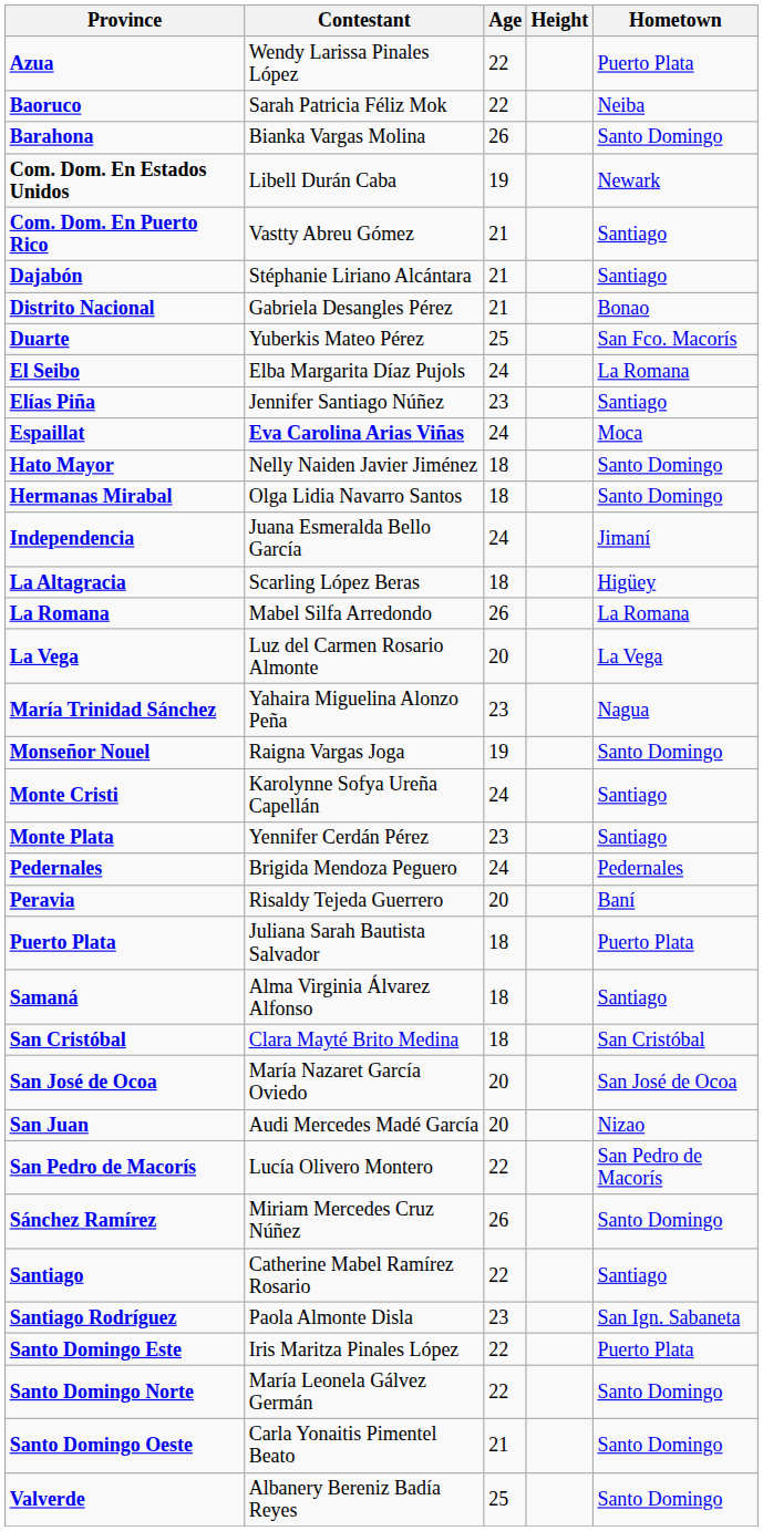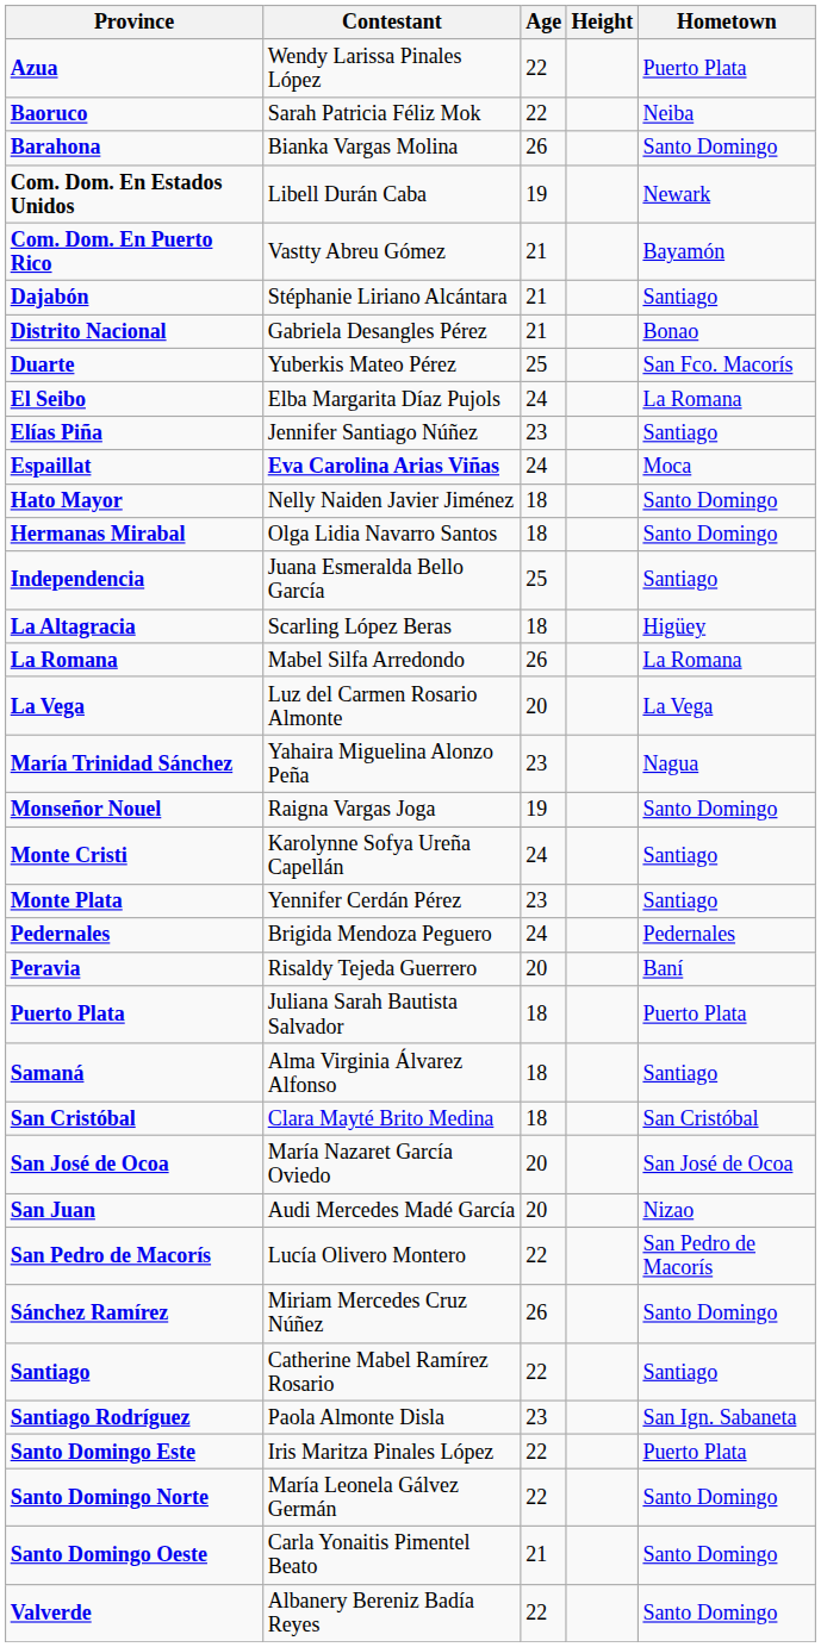 <table class="sortable wikitable">
 <tr>
 <th>Province</th>
 <th>Contestant</th>
 <th>Age</th>
 <th>Height</th>
 <th>Hometown</th>
 </tr>
 <tr>
 <td><strong><a href='#'>Azua</a></strong></td>
 <td>Wendy Larissa Pinales López</td>
 <td>22</td>
 <td></td>
 <td><a href='#'>Puerto Plata</a></td>
 </tr>
 <tr>
 <td><strong><a href='#'>Baoruco</a></strong></td>
 <td>Sarah Patricia Féliz Mok</td>
 <td>22</td>
 <td></td>
 <td><a href='#'>Neiba</a></td>
 </tr>
 <tr>
 <td><strong><a href='#'>Barahona</a></strong></td>
 <td>Bianka Vargas Molina</td>
 <td>26</td>
 <td></td>
 <td><a href='#'>Santo Domingo</a></td>
 </tr>
 <tr>
 <td><strong>Com. Dom. En Estados Unidos</strong></td>
 <td>Libell Durán Caba</td>
 <td>19</td>
 <td></td>
 <td><a href='#'>Newark</a></td>
 </tr>
 <tr>
 <td><strong><a href='#'>Com. Dom. En Puerto Rico</a></strong></td>
 <td>Vastty Abreu Gómez</td>
 <td>21</td>
 <td></td>
-<td><a href='#'>Santiago</a></td>
+<td><a href='#'>Bayamón</a></td>
 </tr>
 <tr>
 <td><strong><a href='#'>Dajabón</a></strong></td>
 <td>Stéphanie Liriano Alcántara</td>
 <td>21</td>
 <td></td>
 <td><a href='#'>Santiago</a></td>
 </tr>
 <tr>
 <td><strong><a href='#'>Distrito Nacional</a></strong></td>
 <td>Gabriela Desangles Pérez</td>
 <td>21</td>
 <td></td>
 <td><a href='#'>Bonao</a></td>
 </tr>
 <tr>
 <td><strong><a href='#'>Duarte</a></strong></td>
 <td>Yuberkis Mateo Pérez</td>
 <td>25</td>
 <td></td>
 <td><a href='#'>San Fco. Macorís</a></td>
 </tr>
 <tr>
 <td><strong><a href='#'>El Seibo</a></strong></td>
 <td>Elba Margarita Díaz Pujols</td>
 <td>24</td>
 <td></td>
 <td><a href='#'>La Romana</a></td>
 </tr>
 <tr>
 <td><strong><a href='#'>Elías Piña</a></strong></td>
 <td>Jennifer Santiago Núñez</td>
 <td>23</td>
 <td></td>
 <td><a href='#'>Santiago</a></td>
 </tr>
 <tr>
 <td><strong><a href='#'>Espaillat</a></strong></td>
 <td><strong><a href='#'>Eva Carolina Arias Viñas</a></strong></td>
 <td>24</td>
 <td></td>
 <td><a href='#'>Moca</a></td>
 </tr>
 <tr>
 <td><strong><a href='#'>Hato Mayor</a></strong></td>
 <td>Nelly Naiden Javier Jiménez</td>
 <td>18</td>
 <td></td>
 <td><a href='#'>Santo Domingo</a></td>
 </tr>
 <tr>
 <td><strong><a href='#'>Hermanas Mirabal</a></strong></td>
 <td>Olga Lidia Navarro Santos</td>
 <td>18</td>
 <td></td>
 <td><a href='#'>Santo Domingo</a></td>
 </tr>
 <tr>
 <td><strong><a href='#'>Independencia</a></strong></td>
 <td>Juana Esmeralda Bello García</td>
-<td>24</td>
+<td>25</td>
 <td></td>
-<td><a href='#'>Jimaní</a></td>
+<td><a href='#'>Santiago</a></td>
 </tr>
 <tr>
 <td><strong><a href='#'>La Altagracia</a></strong></td>
 <td>Scarling López Beras</td>
 <td>18</td>
 <td></td>
 <td><a href='#'>Higüey</a></td>
 </tr>
 <tr>
 <td><strong><a href='#'>La Romana</a></strong></td>
 <td>Mabel Silfa Arredondo</td>
 <td>26</td>
 <td></td>
 <td><a href='#'>La Romana</a></td>
 </tr>
 <tr>
 <td><strong><a href='#'>La Vega</a></strong></td>
 <td>Luz del Carmen Rosario Almonte</td>
 <td>20</td>
 <td></td>
 <td><a href='#'>La Vega</a></td>
 </tr>
 <tr>
 <td><strong><a href='#'>María Trinidad Sánchez</a></strong></td>
 <td>Yahaira Miguelina Alonzo Peña</td>
 <td>23</td>
 <td></td>
 <td><a href='#'>Nagua</a></td>
 </tr>
 <tr>
 <td><strong><a href='#'>Monseñor Nouel</a></strong></td>
 <td>Raigna Vargas Joga</td>
 <td>19</td>
 <td></td>
 <td><a href='#'>Santo Domingo</a></td>
 </tr>
 <tr>
 <td><strong><a href='#'>Monte Cristi</a></strong></td>
 <td>Karolynne Sofya Ureña Capellán</td>
 <td>24</td>
 <td></td>
 <td><a href='#'>Santiago</a></td>
 </tr>
 <tr>
 <td><strong><a href='#'>Monte Plata</a></strong></td>
 <td>Yennifer Cerdán Pérez</td>
 <td>23</td>
 <td></td>
 <td><a href='#'>Santiago</a></td>
 </tr>
 <tr>
 <td><strong><a href='#'>Pedernales</a></strong></td>
 <td>Brigida Mendoza Peguero</td>
 <td>24</td>
 <td></td>
 <td><a href='#'>Pedernales</a></td>
 </tr>
 <tr>
 <td><strong><a href='#'>Peravia</a> </strong></td>
 <td>Risaldy Tejeda Guerrero</td>
 <td>20</td>
 <td></td>
 <td><a href='#'>Baní</a></td>
 </tr>
 <tr>
 <td><strong><a href='#'>Puerto Plata</a></strong></td>
 <td>Juliana Sarah Bautista Salvador</td>
 <td>18</td>
 <td></td>
 <td><a href='#'>Puerto Plata</a></td>
 </tr>
 <tr>
 <td><strong><a href='#'>Samaná</a></strong></td>
 <td>Alma Virginia Álvarez Alfonso</td>
 <td>18</td>
 <td></td>
 <td><a href='#'>Santiago</a></td>
 </tr>
 <tr>
 <td><strong><a href='#'>San Cristóbal</a></strong></td>
 <td><a href='#'>Clara Mayté Brito Medina</a></td>
 <td>18</td>
 <td></td>
 <td><a href='#'>San Cristóbal</a></td>
 </tr>
 <tr>
 <td><strong><a href='#'>San José de Ocoa</a></strong></td>
 <td>María Nazaret García Oviedo</td>
 <td>20</td>
 <td></td>
 <td><a href='#'>San José de Ocoa</a></td>
 </tr>
 <tr>
 <td><strong><a href='#'>San Juan</a></strong></td>
 <td>Audi Mercedes Madé García</td>
 <td>20</td>
 <td></td>
 <td><a href='#'>Nizao</a></td>
 </tr>
 <tr>
 <td><strong><a href='#'>San Pedro de Macorís</a></strong></td>
 <td>Lucía Olivero Montero</td>
 <td>22</td>
 <td></td>
 <td><a href='#'>San Pedro de Macorís</a></td>
 </tr>
 <tr>
 <td><strong><a href='#'>Sánchez Ramírez</a></strong></td>
 <td>Miriam Mercedes Cruz Núñez</td>
 <td>26</td>
 <td></td>
 <td><a href='#'>Santo Domingo</a></td>
 </tr>
 <tr>
 <td><strong><a href='#'>Santiago</a></strong></td>
 <td>Catherine Mabel Ramírez Rosario</td>
 <td>22</td>
 <td></td>
 <td><a href='#'>Santiago</a></td>
 </tr>
 <tr>
 <td><strong><a href='#'>Santiago Rodríguez</a></strong></td>
 <td>Paola Almonte Disla</td>
 <td>23</td>
 <td></td>
 <td><a href='#'>San Ign. Sabaneta</a></td>
 </tr>
 <tr>
 <td><strong><a href='#'>Santo Domingo Este</a></strong></td>
 <td>Iris Maritza Pinales López</td>
 <td>22</td>
 <td></td>
 <td><a href='#'>Puerto Plata</a></td>
 </tr>
 <tr>
 <td><strong><a href='#'>Santo Domingo Norte</a></strong></td>
 <td>María Leonela Gálvez Germán</td>
 <td>22</td>
 <td></td>
 <td><a href='#'>Santo Domingo</a></td>
 </tr>
 <tr>
 <td><strong><a href='#'>Santo Domingo Oeste</a></strong></td>
 <td>Carla Yonaitis Pimentel Beato</td>
 <td>21</td>
 <td></td>
 <td><a href='#'>Santo Domingo</a></td>
 </tr>
 <tr>
 <td><strong><a href='#'>Valverde</a></strong></td>
 <td>Albanery Bereniz Badía Reyes</td>
-<td>25</td>
+<td>22</td>
 <td></td>
 <td><a href='#'>Santo Domingo</a></td>
 </tr>
 </table>
